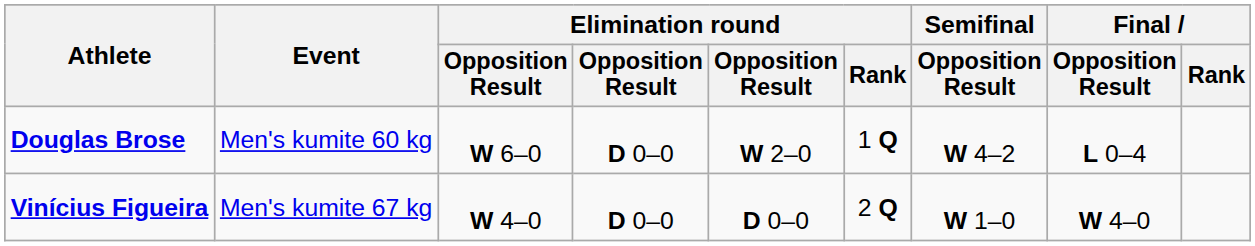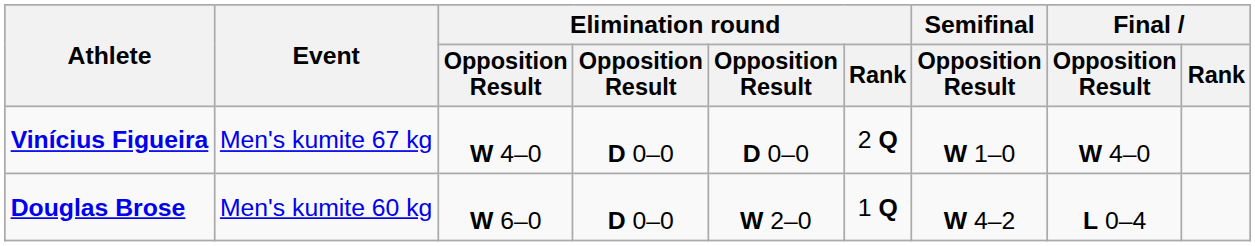 <table class=wikitable style=font-size:90%;text-align:center>
 <tr>
 <th rowspan=2>Athlete</th>
 <th rowspan=2>Event</th>
 <th colspan=4>Elimination round</th>
 <th>Semifinal</th>
 <th colspan=2>Final / </th>
 </tr>
 <tr style=font-size:95%>
 <th>Opposition<br>Result</th>
 <th>Opposition<br>Result</th>
 <th>Opposition<br>Result</th>
 <th>Rank</th>
 <th>Opposition<br>Result</th>
 <th>Opposition<br>Result</th>
 <th>Rank</th>
 </tr>
 <tr>
+<td align=left><strong><a href='#'>Vinícius Figueira</a></strong></td>
+<td align=left><a href='#'>Men's kumite 67 kg</a></td>
+<td><br><strong>W</strong> 4–0</td>
+<td><br><strong>D</strong> 0–0</td>
+<td><br><strong>D</strong> 0–0</td>
+<td>2 <strong>Q</strong></td>
+<td><br><strong>W</strong> 1–0</td>
+<td><br><strong>W</strong> 4–0</td>
+<td></td>
+</tr>
+<tr>
 <td align=left><strong><a href='#'>Douglas Brose</a></strong></td>
 <td align=left><a href='#'>Men's kumite 60 kg</a></td>
 <td><br><strong>W</strong> 6–0</td>
 <td><br><strong>D</strong> 0–0</td>
 <td><br><strong>W</strong> 2–0</td>
 <td>1 <strong>Q</strong></td>
 <td><br><strong>W</strong> 4–2</td>
 <td><br><strong>L</strong> 0–4</td>
 <td></td>
 </tr>
-<tr>
-<td align=left><strong><a href='#'>Vinícius Figueira</a></strong></td>
-<td align=left><a href='#'>Men's kumite 67 kg</a></td>
-<td><br><strong>W</strong> 4–0</td>
-<td><br><strong>D</strong> 0–0</td>
-<td><br><strong>D</strong> 0–0</td>
-<td>2 <strong>Q</strong></td>
-<td><br><strong>W</strong> 1–0</td>
-<td><br><strong>W</strong> 4–0</td>
-<td></td>
-</tr>
 </table>
